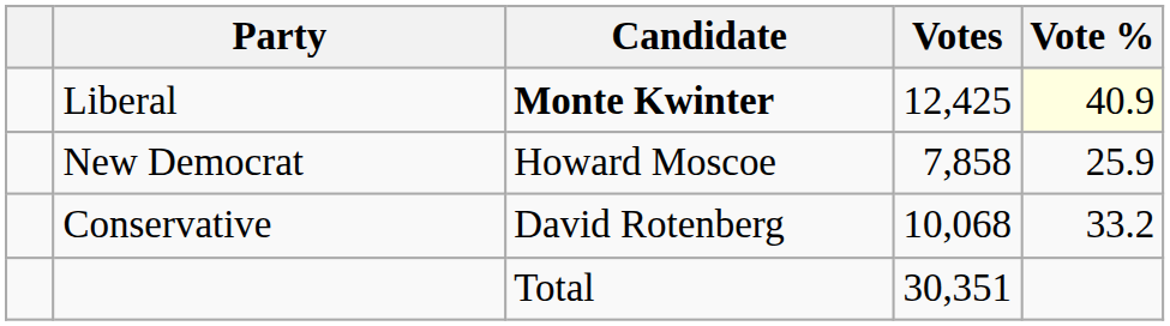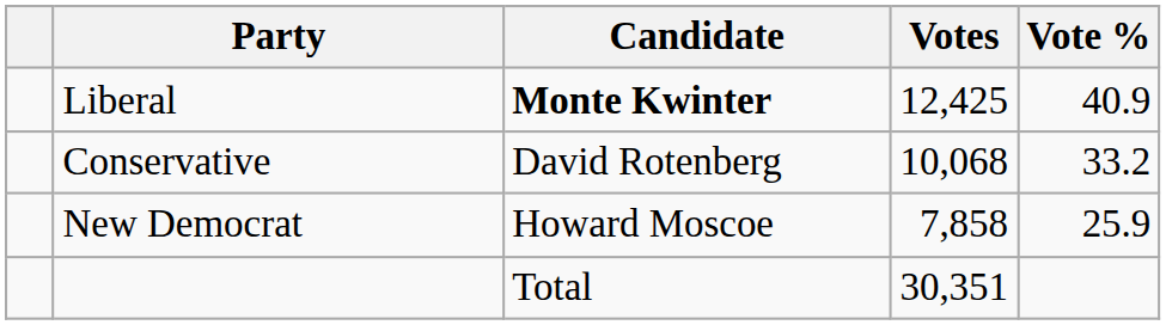 <table class="wikitable">
 <tr>
 <th></th>
 <th scope="col" width="175">Party</th>
 <th scope="col" width="150">Candidate</th>
 <th>Votes</th>
 <th>Vote %</th>
 </tr>
 <tr>
 <td>   </td>
 <td>Liberal</td>
 <td><strong>Monte Kwinter</strong></td>
 <td align=right>12,425</td>
-<td align=right style="background: lightyellow;">40.9</td>
+<td align=right>40.9</td>
+</tr>
+<tr>
+<td>   </td>
+<td>Conservative</td>
+<td>David Rotenberg</td>
+<td align=right>10,068</td>
+<td align=right>33.2</td>
 </tr>
 <tr>
 <td>   </td>
 <td>New Democrat</td>
 <td>Howard Moscoe</td>
 <td align=right>7,858</td>
 <td align=right>25.9</td>
-</tr>
-<tr>
-<td>   </td>
-<td>Conservative</td>
-<td>David Rotenberg</td>
-<td align=right>10,068</td>
-<td align=right>33.2</td>
 </tr>
 <tr |>
 <td></td>
 <td></td>
 <td>Total</td>
 <td align=right>30,351</td>
 <td></td>
 </tr>
 </table>
